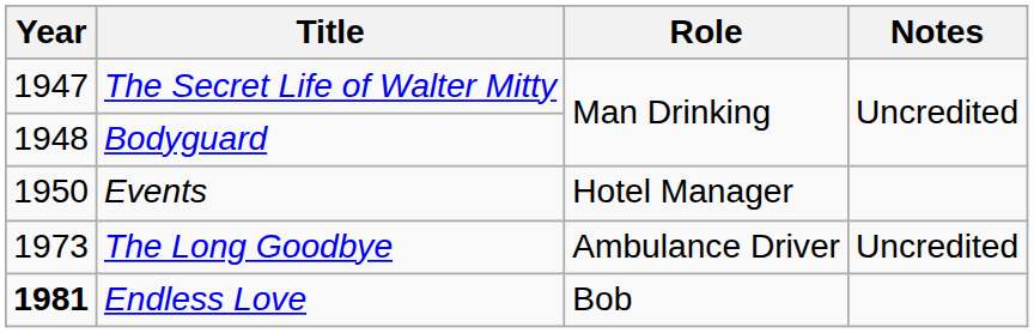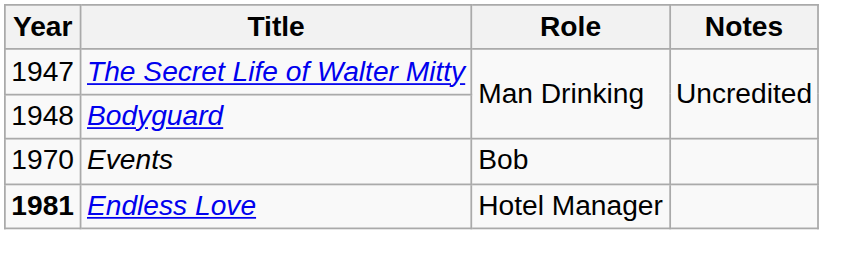 <table class="wikitable">
 <tr>
 <th>Year</th>
 <th>Title</th>
 <th>Role</th>
 <th>Notes</th>
 </tr>
 <tr>
 <td>1947</td>
 <td><em><a href='#'>The Secret Life of Walter Mitty</a></em></td>
 <td rowspan=2>Man Drinking</td>
 <td rowspan=2>Uncredited</td>
 </tr>
 <tr>
 <td>1948</td>
 <td><em><a href='#'>Bodyguard</a></em></td>
 </tr>
 <tr>
-<td>1950</td>
+<td>1970</td>
 <td><em>Events</em></td>
-<td>Hotel Manager</td>
+<td>Bob</td>
 <td></td>
-</tr>
-<tr>
-<td>1973</td>
-<td><em><a href='#'>The Long Goodbye</a></em></td>
-<td>Ambulance Driver</td>
-<td>Uncredited</td>
 </tr>
 <tr>
 <td><strong>1981</strong></td>
 <td><em><a href='#'>Endless Love</a></em></td>
-<td>Bob</td>
+<td>Hotel Manager</td>
 <td></td>
 </tr>
 </table>
